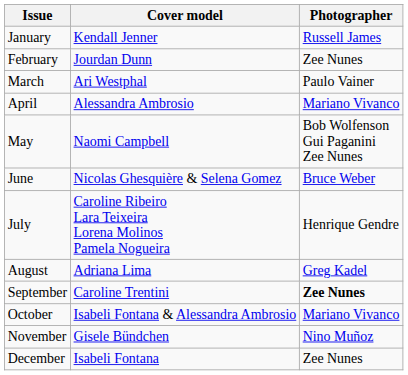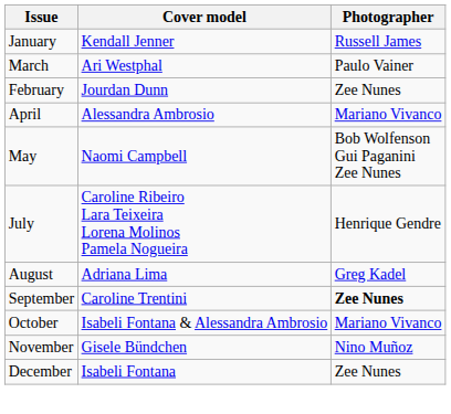 <table class="wikitable">
 <tr>
 <th>Issue</th>
 <th>Cover model</th>
 <th>Photographer</th>
 </tr>
 <tr>
 <td>January</td>
 <td><a href='#'>Kendall Jenner</a></td>
 <td><a href='#'>Russell James</a></td>
 </tr>
 <tr>
+<td>March</td>
+<td><a href='#'>Ari Westphal</a></td>
+<td>Paulo Vainer</td>
+</tr>
+<tr>
 <td>February</td>
 <td><a href='#'>Jourdan Dunn</a></td>
 <td>Zee Nunes</td>
-</tr>
-<tr>
-<td>March</td>
-<td><a href='#'>Ari Westphal</a></td>
-<td>Paulo Vainer</td>
 </tr>
 <tr>
 <td>April</td>
 <td><a href='#'>Alessandra Ambrosio</a></td>
 <td><a href='#'>Mariano Vivanco</a></td>
 </tr>
 <tr>
 <td>May</td>
 <td><a href='#'>Naomi Campbell</a></td>
 <td>Bob Wolfenson<br>Gui Paganini<br>Zee Nunes</td>
-</tr>
-<tr>
-<td>June</td>
-<td><a href='#'>Nicolas Ghesquière</a> & <a href='#'>Selena Gomez</a></td>
-<td><a href='#'>Bruce Weber</a></td>
 </tr>
 <tr>
 <td>July</td>
 <td><a href='#'>Caroline Ribeiro</a><br><a href='#'>Lara Teixeira</a><br><a href='#'>Lorena Molinos</a><br><a href='#'>Pamela Nogueira</a></td>
 <td>Henrique Gendre</td>
 </tr>
 <tr>
 <td>August</td>
 <td><a href='#'>Adriana Lima</a></td>
 <td><a href='#'>Greg Kadel</a></td>
 </tr>
 <tr>
 <td>September</td>
 <td><a href='#'>Caroline Trentini</a></td>
 <td><strong>Zee Nunes</strong></td>
 </tr>
 <tr>
 <td>October</td>
 <td><a href='#'>Isabeli Fontana</a> & <a href='#'>Alessandra Ambrosio</a></td>
 <td><a href='#'>Mariano Vivanco</a></td>
 </tr>
 <tr>
 <td>November</td>
 <td><a href='#'>Gisele Bündchen</a></td>
 <td><a href='#'>Nino Muñoz</a></td>
 </tr>
 <tr>
 <td>December</td>
 <td><a href='#'>Isabeli Fontana</a></td>
 <td>Zee Nunes</td>
 </tr>
 </table>
